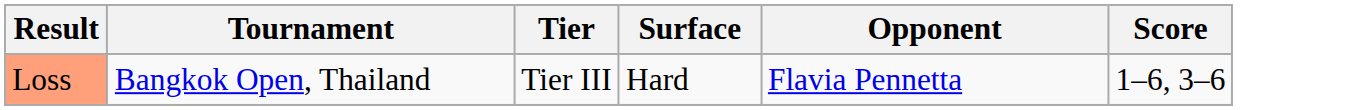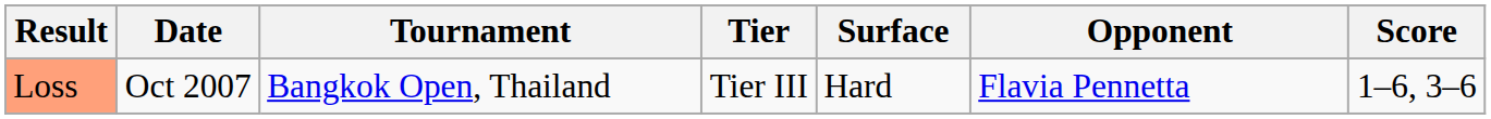 <table class="wikitable sortable">
 <tr style="background:#eee;">
 <th width=45>Result</th>
+<th>Date</th>
 <th width=200>Tournament</th>
 <th>Tier</th>
 <th width=65>Surface</th>
 <th width=170>Opponent</th>
 <th class=unsortable>Score</th>
 </tr>
 <tr>
 <td style="background:#ffa07a;">Loss</td>
+<td>Oct 2007</td>
 <td><a href='#'>Bangkok Open</a>, Thailand</td>
 <td>Tier III</td>
 <td>Hard</td>
 <td> <a href='#'>Flavia Pennetta</a></td>
 <td>1–6, 3–6</td>
 </tr>
 </table>
